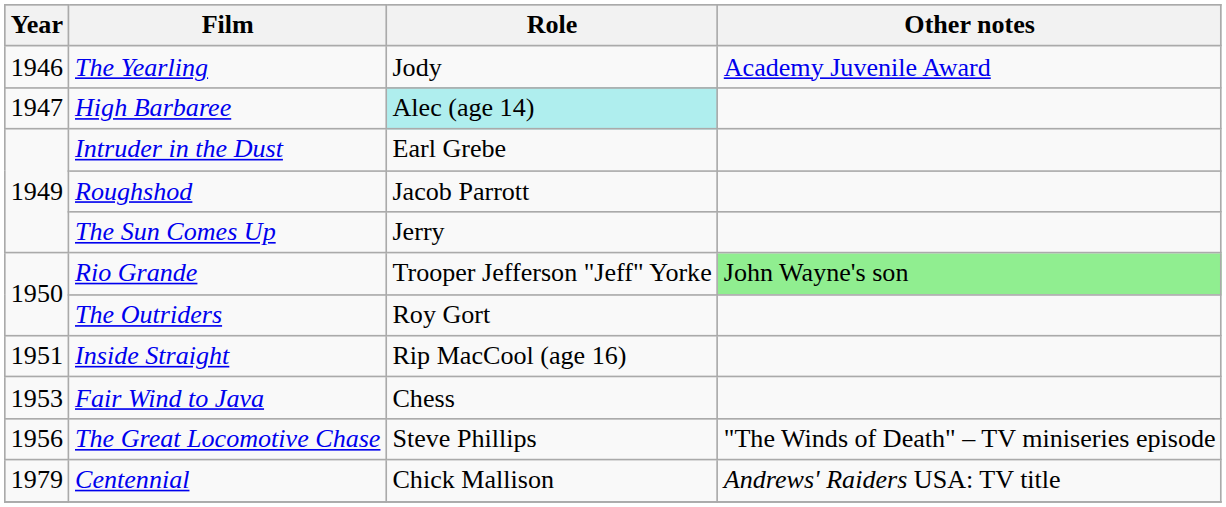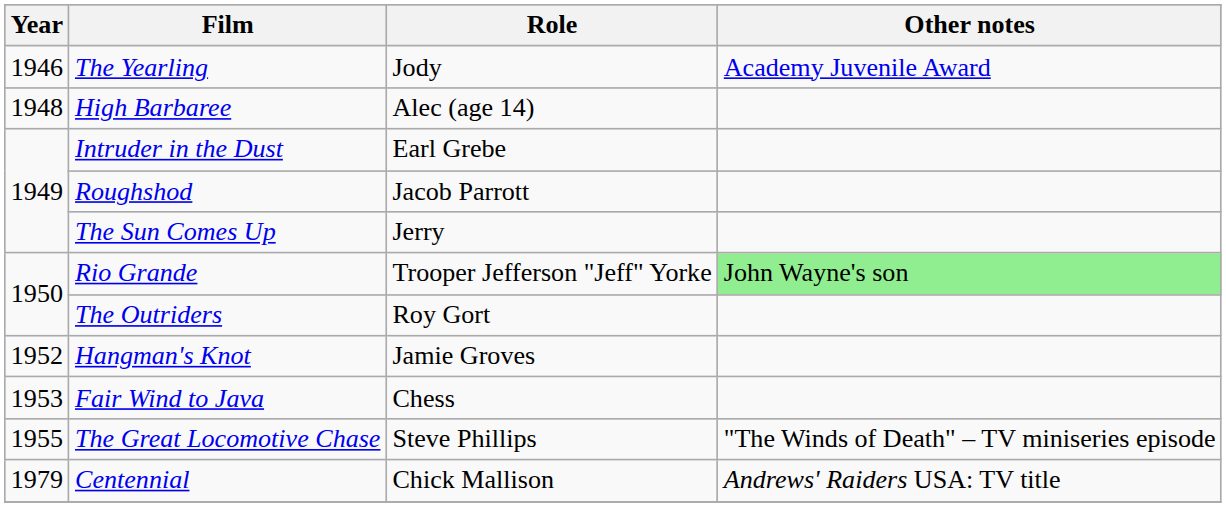 <table class="wikitable">
 <tr style="background:#ccc; text-align:center;">
 <th>Year</th>
 <th>Film</th>
 <th>Role</th>
 <th>Other notes</th>
 </tr>
 <tr>
 <td>1946</td>
 <td><em><a href='#'>The Yearling</a></em></td>
 <td>Jody</td>
 <td><a href='#'>Academy Juvenile Award</a></td>
 </tr>
 <tr>
-<td>1947</td>
+<td>1948</td>
 <td><em><a href='#'>High Barbaree</a></em></td>
-<td style="background: paleturquoise;">Alec (age 14)</td>
+<td>Alec (age 14)</td>
 <td></td>
 </tr>
 <tr>
 <td rowspan= 3>1949</td>
 <td><em><a href='#'>Intruder in the Dust</a></em></td>
 <td>Earl Grebe</td>
 <td></td>
 </tr>
 <tr>
 <td><em><a href='#'>Roughshod</a></em></td>
 <td>Jacob Parrott</td>
 <td></td>
 </tr>
 <tr>
 <td><em><a href='#'>The Sun Comes Up</a></em></td>
 <td>Jerry</td>
 <td></td>
 </tr>
 <tr>
 <td rowspan= 2>1950</td>
 <td><em><a href='#'>Rio Grande</a></em></td>
 <td>Trooper Jefferson "Jeff" Yorke</td>
 <td style="background: lightgreen;">John Wayne's son</td>
 </tr>
 <tr>
 <td><em><a href='#'>The Outriders</a></em></td>
 <td>Roy Gort</td>
 <td></td>
 </tr>
 <tr>
-<td>1951</td>
-<td><em><a href='#'>Inside Straight</a></em></td>
-<td>Rip MacCool (age 16)</td>
+<td>1952</td>
+<td><em><a href='#'>Hangman's Knot</a></em></td>
+<td>Jamie Groves</td>
 <td></td>
 </tr>
 <tr>
 <td>1953</td>
 <td><em><a href='#'>Fair Wind to Java</a></em></td>
 <td>Chess</td>
 <td></td>
 </tr>
 <tr>
-<td>1956</td>
+<td>1955</td>
 <td><em><a href='#'>The Great Locomotive Chase</a></em></td>
 <td>Steve Phillips</td>
 <td>"The Winds of Death" – TV miniseries episode</td>
 </tr>
 <tr>
 <td>1979</td>
 <td><em><a href='#'>Centennial</a></em></td>
 <td>Chick Mallison</td>
 <td><em>Andrews' Raiders</em> USA: TV title</td>
 </tr>
 <tr>
 </tr>
 </table>
